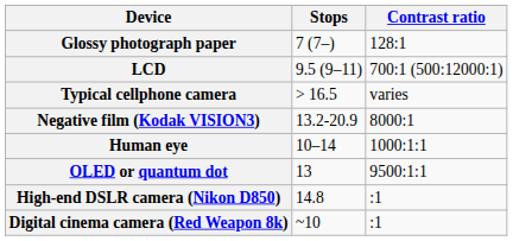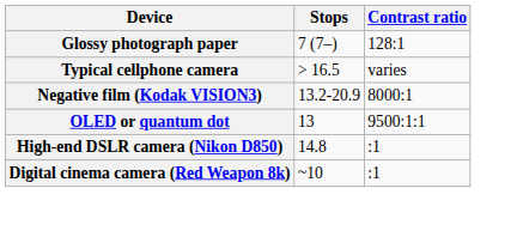 <table class="wikitable plainrowheaders">
 <tr>
 <th scope="col">Device</th>
 <th scope="col">Stops</th>
 <th scope="col"><a href='#'>Contrast ratio</a></th>
 </tr>
 <tr>
 <th scope="row">Glossy photograph paper</th>
 <td>7 (7–)</td>
 <td>128:1</td>
 </tr>
 <tr>
-<th scope="row">LCD</th>
-<td>9.5 (9–11)</td>
-<td>700:1 (500:12000:1)</td>
-</tr>
-<tr>
 <th scope="row">Typical cellphone camera</th>
 <td>> 16.5</td>
 <td>varies</td>
 </tr>
 <tr>
 <th scope="row">Negative film (<a href='#'>Kodak VISION3</a>)</th>
 <td>13.2-20.9</td>
 <td>8000:1</td>
-</tr>
-<tr>
-<th scope="row">Human eye</th>
-<td>10–14</td>
-<td>1000:1:1</td>
 </tr>
 <tr>
 <th scope="row"><a href='#'>OLED</a> or <a href='#'>quantum dot</a></th>
 <td>13</td>
 <td>9500:1:1</td>
 </tr>
 <tr>
 <th scope="row">High-end DSLR camera (<a href='#'>Nikon D850</a>)</th>
 <td>14.8</td>
 <td>:1 </td>
 </tr>
 <tr>
 <th scope="row">Digital cinema camera (<a href='#'>Red Weapon 8k</a>)</th>
 <td>~10</td>
 <td>:1</td>
 </tr>
 </table>
